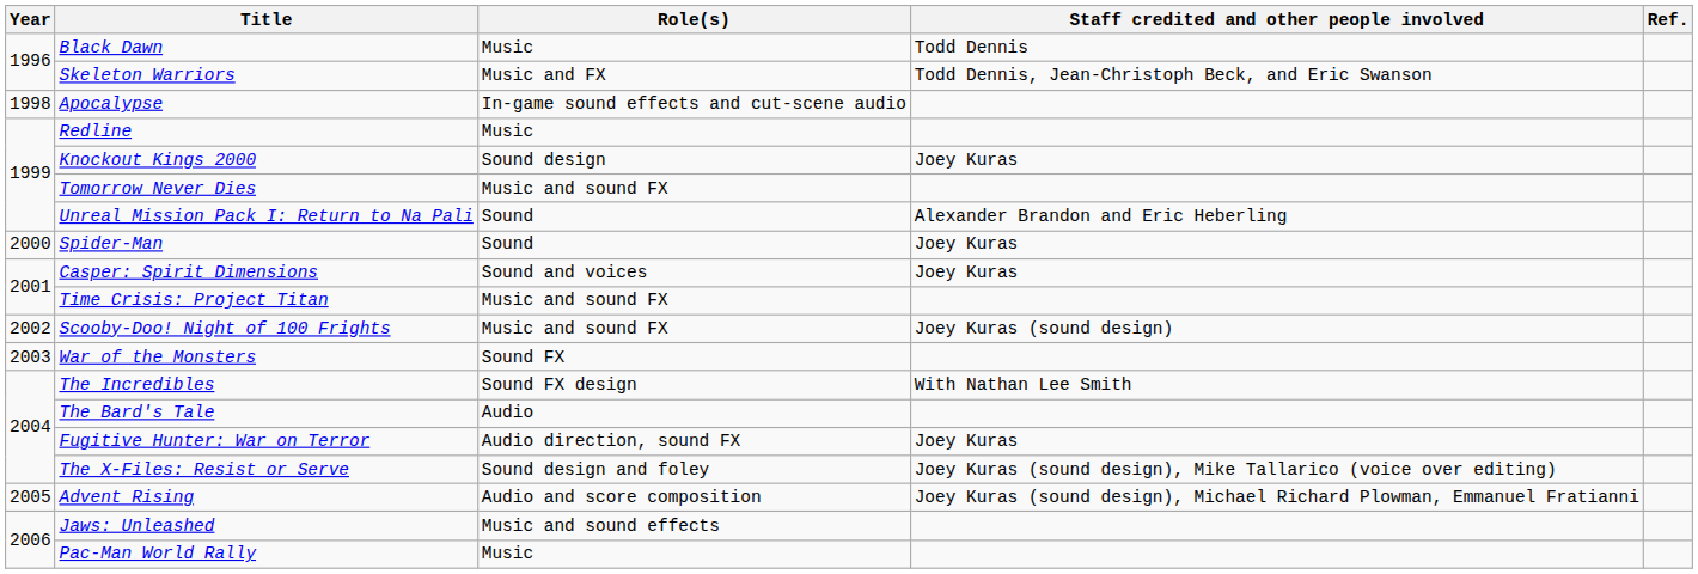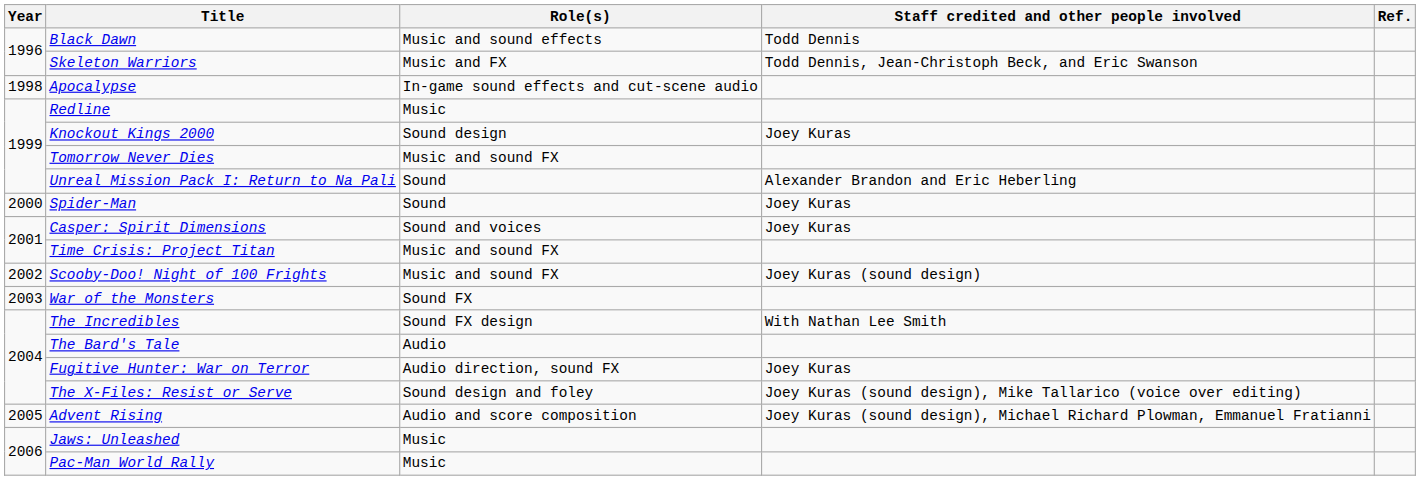 <table class="wikitable">
 <tr>
 <th>Year</th>
 <th>Title</th>
 <th>Role(s)</th>
 <th>Staff credited and other people involved</th>
 <th>Ref.</th>
 </tr>
 <tr>
 <td rowspan="2">1996</td>
 <td><em><a href='#'>Black Dawn</a></em></td>
-<td>Music</td>
+<td>Music and sound effects</td>
 <td>Todd Dennis</td>
 <td></td>
 </tr>
 <tr>
 <td><em><a href='#'>Skeleton Warriors</a></em></td>
 <td>Music and FX</td>
 <td>Todd Dennis, Jean-Christoph Beck, and Eric Swanson</td>
 <td></td>
 </tr>
 <tr>
 <td>1998</td>
 <td><em><a href='#'>Apocalypse</a></em></td>
 <td>In-game sound effects and cut-scene audio</td>
 <td></td>
 <td></td>
 </tr>
 <tr>
 <td rowspan="4">1999</td>
 <td><em><a href='#'>Redline</a></em></td>
 <td>Music</td>
 <td></td>
 <td></td>
 </tr>
 <tr>
 <td><em><a href='#'>Knockout Kings 2000</a></em></td>
 <td>Sound design</td>
 <td>Joey Kuras</td>
 <td></td>
 </tr>
 <tr>
 <td><em><a href='#'>Tomorrow Never Dies</a></em></td>
 <td>Music and sound FX</td>
 <td></td>
 <td></td>
 </tr>
 <tr>
 <td><em><a href='#'>Unreal Mission Pack I: Return to Na Pali</a></em></td>
 <td>Sound</td>
 <td>Alexander Brandon and Eric Heberling</td>
 <td></td>
 </tr>
 <tr>
 <td>2000</td>
 <td><em><a href='#'>Spider-Man</a></em></td>
 <td>Sound</td>
 <td>Joey Kuras</td>
 <td></td>
 </tr>
 <tr>
 <td rowspan="2">2001</td>
 <td><em><a href='#'>Casper: Spirit Dimensions</a></em></td>
 <td>Sound and voices</td>
 <td>Joey Kuras</td>
 <td></td>
 </tr>
 <tr>
 <td><em><a href='#'>Time Crisis: Project Titan</a></em></td>
 <td>Music and sound FX</td>
 <td></td>
 <td></td>
 </tr>
 <tr>
 <td>2002</td>
 <td><em><a href='#'>Scooby-Doo! Night of 100 Frights</a></em></td>
 <td>Music and sound FX</td>
 <td>Joey Kuras (sound design)</td>
 <td></td>
 </tr>
 <tr>
 <td>2003</td>
 <td><em><a href='#'>War of the Monsters</a></em></td>
 <td>Sound FX</td>
 <td></td>
 <td></td>
 </tr>
 <tr>
 <td rowspan="4">2004</td>
 <td><em><a href='#'>The Incredibles</a></em></td>
 <td>Sound FX design</td>
 <td>With Nathan Lee Smith</td>
 <td></td>
 </tr>
 <tr>
 <td><em><a href='#'>The Bard's Tale</a></em></td>
 <td>Audio</td>
 <td></td>
 <td></td>
 </tr>
 <tr>
 <td><em><a href='#'>Fugitive Hunter: War on Terror</a></em></td>
 <td>Audio direction, sound FX</td>
 <td>Joey Kuras</td>
 <td></td>
 </tr>
 <tr>
 <td><em><a href='#'>The X-Files: Resist or Serve</a></em></td>
 <td>Sound design and foley</td>
 <td>Joey Kuras (sound design), Mike Tallarico (voice over editing)</td>
 <td></td>
 </tr>
 <tr>
 <td>2005</td>
 <td><em><a href='#'>Advent Rising</a></em></td>
 <td>Audio and score composition</td>
 <td>Joey Kuras (sound design), Michael Richard Plowman, Emmanuel Fratianni</td>
 <td></td>
 </tr>
 <tr>
 <td rowspan="2">2006</td>
 <td><em><a href='#'>Jaws: Unleashed</a></em></td>
-<td>Music and sound effects</td>
+<td>Music</td>
 <td></td>
 <td></td>
 </tr>
 <tr>
 <td><em><a href='#'>Pac-Man World Rally</a></em></td>
 <td>Music</td>
 <td></td>
 <td></td>
 </tr>
 </table>
